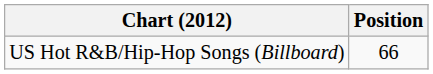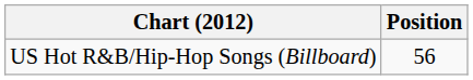 <table class="wikitable">
 <tr>
 <th>Chart (2012)</th>
 <th>Position</th>
 </tr>
 <tr>
 <td>US Hot R&B/Hip-Hop Songs (<em>Billboard</em>)</td>
-<td align="center">66</td>
+<td align="center">56</td>
 </tr>
 </table>
